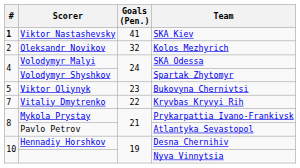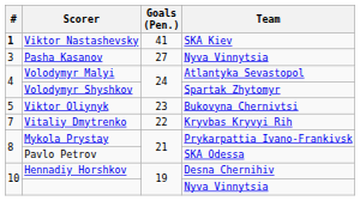 <table class="wikitable">
 <tr>
 <th>#</th>
 <th>Scorer</th>
 <th>Goals<br>(Pen.)</th>
 <th>Team</th>
 </tr>
 <tr>
 <td><strong>1</strong></td>
 <td><a href='#'>Viktor Nastashevsky</a></td>
 <td align=center>41</td>
 <td><a href='#'>SKA Kiev</a></td>
 </tr>
 <tr>
-<td>2</td>
-<td><a href='#'>Oleksandr Novikov</a></td>
-<td align=center>32</td>
-<td><a href='#'>Kolos Mezhyrich</a></td>
+<td>3</td>
+<td><a href='#'>Pasha Kasanov</a></td>
+<td align=center>27</td>
+<td><a href='#'>Nyva Vinnytsia</a></td>
 </tr>
 <tr>
 <td rowspan=2>4</td>
 <td><a href='#'>Volodymyr Malyi</a></td>
 <td align=center rowspan=2>24</td>
-<td><a href='#'>SKA Odessa</a></td>
+<td><a href='#'>Atlantyka Sevastopol</a></td>
 </tr>
 <tr>
 <td><a href='#'>Volodymyr Shyshkov</a></td>
 <td><a href='#'>Spartak Zhytomyr</a></td>
 </tr>
 <tr>
 <td>5</td>
 <td><a href='#'>Viktor Oliynyk</a></td>
 <td align=center>23</td>
 <td><a href='#'>Bukovyna Chernivtsi</a></td>
 </tr>
 <tr>
 <td>7</td>
 <td><a href='#'>Vitaliy Dmytrenko</a></td>
 <td align=center>22</td>
 <td><a href='#'>Kryvbas Kryvyi Rih</a></td>
 </tr>
 <tr>
 <td rowspan=2>8</td>
 <td><a href='#'>Mykola Prystay</a></td>
 <td align=center rowspan=2>21</td>
 <td><a href='#'>Prykarpattia Ivano-Frankivsk</a></td>
 </tr>
 <tr>
 <td>Pavlo Petrov</td>
-<td><a href='#'>Atlantyka Sevastopol</a></td>
+<td><a href='#'>SKA Odessa</a></td>
 </tr>
 <tr>
 <td rowspan=2>10</td>
 <td><a href='#'>Hennadiy Horshkov</a></td>
 <td align=center rowspan=2>19</td>
 <td><a href='#'>Desna Chernihiv</a></td>
 </tr>
 <tr>
 <td></td>
 <td><a href='#'>Nyva Vinnytsia</a></td>
 </tr>
 </table>
